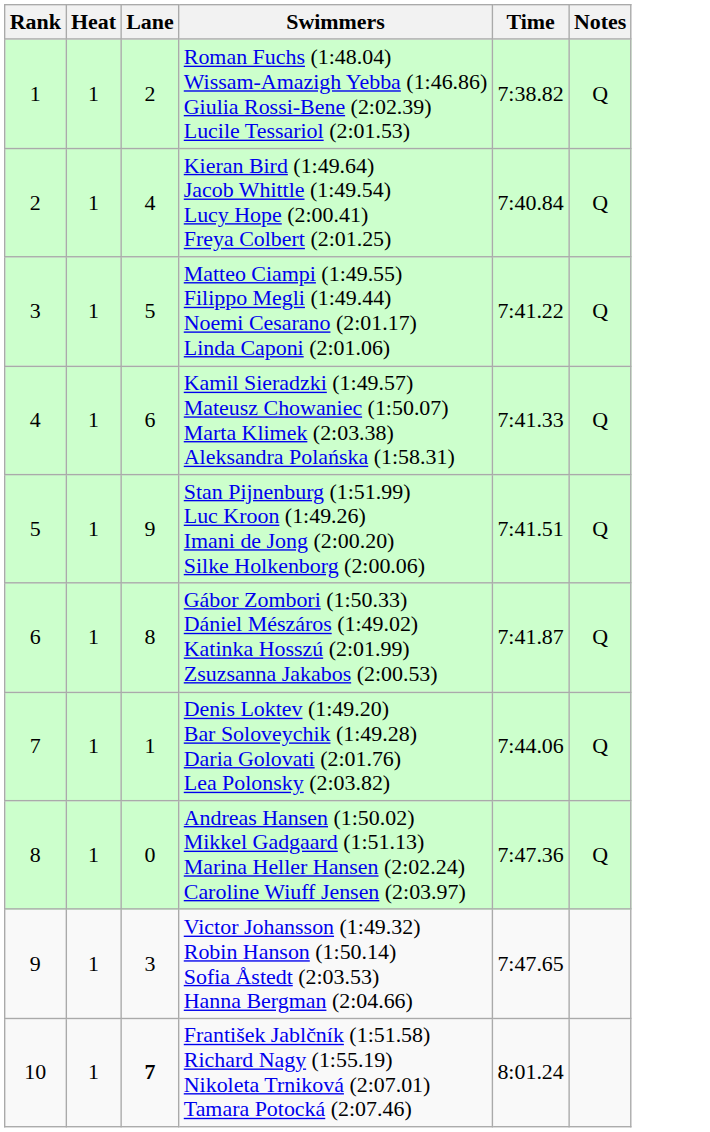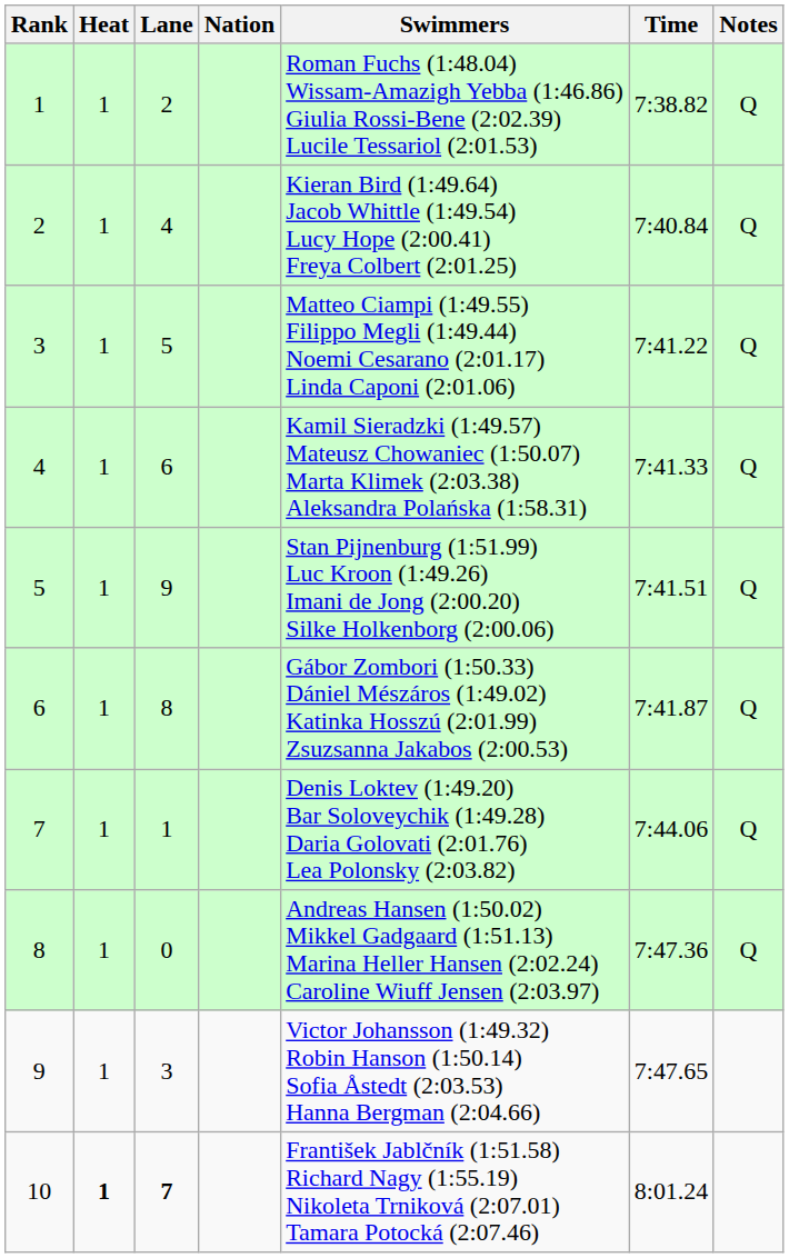 <table class="wikitable sortable" style="text-align:center">
 <tr>
 <th>Rank</th>
 <th>Heat</th>
 <th>Lane</th>
+<th>Nation</th>
 <th>Swimmers</th>
 <th>Time</th>
 <th>Notes</th>
 </tr>
 <tr bgcolor=ccffcc>
 <td>1</td>
 <td>1</td>
 <td>2</td>
+<td align=left></td>
 <td align=left><a href='#'>Roman Fuchs</a> (1:48.04)<br><a href='#'>Wissam-Amazigh Yebba</a> (1:46.86)<br><a href='#'>Giulia Rossi-Bene</a> (2:02.39)<br><a href='#'>Lucile Tessariol</a> (2:01.53)</td>
 <td>7:38.82</td>
 <td>Q</td>
 </tr>
 <tr bgcolor=ccffcc>
 <td>2</td>
 <td>1</td>
 <td>4</td>
+<td align=left></td>
 <td align=left><a href='#'>Kieran Bird</a> (1:49.64)<br><a href='#'>Jacob Whittle</a> (1:49.54)<br><a href='#'>Lucy Hope</a> (2:00.41)<br><a href='#'>Freya Colbert</a> (2:01.25)</td>
 <td>7:40.84</td>
 <td>Q</td>
 </tr>
 <tr bgcolor=ccffcc>
 <td>3</td>
 <td>1</td>
 <td>5</td>
+<td align=left></td>
 <td align=left><a href='#'>Matteo Ciampi</a> (1:49.55)<br><a href='#'>Filippo Megli</a> (1:49.44)<br><a href='#'>Noemi Cesarano</a> (2:01.17)<br><a href='#'>Linda Caponi</a> (2:01.06)</td>
 <td>7:41.22</td>
 <td>Q</td>
 </tr>
 <tr bgcolor=ccffcc>
 <td>4</td>
 <td>1</td>
 <td>6</td>
+<td align=left></td>
 <td align=left><a href='#'>Kamil Sieradzki</a> (1:49.57)<br><a href='#'>Mateusz Chowaniec</a> (1:50.07)<br><a href='#'>Marta Klimek</a> (2:03.38)<br><a href='#'>Aleksandra Polańska</a> (1:58.31)</td>
 <td>7:41.33</td>
 <td>Q</td>
 </tr>
 <tr bgcolor=ccffcc>
 <td>5</td>
 <td>1</td>
 <td>9</td>
+<td align=left></td>
 <td align=left><a href='#'>Stan Pijnenburg</a> (1:51.99)<br><a href='#'>Luc Kroon</a> (1:49.26)<br><a href='#'>Imani de Jong</a> (2:00.20)<br><a href='#'>Silke Holkenborg</a> (2:00.06)</td>
 <td>7:41.51</td>
 <td>Q</td>
 </tr>
 <tr bgcolor=ccffcc>
 <td>6</td>
 <td>1</td>
 <td>8</td>
+<td align=left></td>
 <td align=left><a href='#'>Gábor Zombori</a> (1:50.33)<br><a href='#'>Dániel Mészáros</a> (1:49.02)<br><a href='#'>Katinka Hosszú</a> (2:01.99)<br><a href='#'>Zsuzsanna Jakabos</a> (2:00.53)</td>
 <td>7:41.87</td>
 <td>Q</td>
 </tr>
 <tr bgcolor=ccffcc>
 <td>7</td>
 <td>1</td>
 <td>1</td>
+<td align=left></td>
 <td align=left><a href='#'>Denis Loktev</a> (1:49.20)<br><a href='#'>Bar Soloveychik</a> (1:49.28)<br><a href='#'>Daria Golovati</a> (2:01.76)<br><a href='#'>Lea Polonsky</a> (2:03.82)</td>
 <td>7:44.06</td>
 <td>Q</td>
 </tr>
 <tr bgcolor=ccffcc>
 <td>8</td>
 <td>1</td>
 <td>0</td>
+<td align=left></td>
 <td align=left><a href='#'>Andreas Hansen</a> (1:50.02)<br><a href='#'>Mikkel Gadgaard</a> (1:51.13)<br><a href='#'>Marina Heller Hansen</a> (2:02.24)<br><a href='#'>Caroline Wiuff Jensen</a> (2:03.97)</td>
 <td>7:47.36</td>
 <td>Q</td>
 </tr>
 <tr>
 <td>9</td>
 <td>1</td>
 <td>3</td>
+<td align=left></td>
 <td align=left><a href='#'>Victor Johansson</a> (1:49.32)<br><a href='#'>Robin Hanson</a> (1:50.14)<br><a href='#'>Sofia Åstedt</a> (2:03.53)<br><a href='#'>Hanna Bergman</a> (2:04.66)</td>
 <td>7:47.65</td>
 <td></td>
 </tr>
 <tr>
 <td>10</td>
-<td>1</td>
+<td><strong>1</strong></td>
 <td><strong>7</strong></td>
+<td align=left></td>
 <td align=left><a href='#'>František Jablčník</a> (1:51.58)<br><a href='#'>Richard Nagy</a> (1:55.19)<br><a href='#'>Nikoleta Trniková</a> (2:07.01)<br><a href='#'>Tamara Potocká</a> (2:07.46)</td>
 <td>8:01.24</td>
 <td></td>
 </tr>
 </table>
